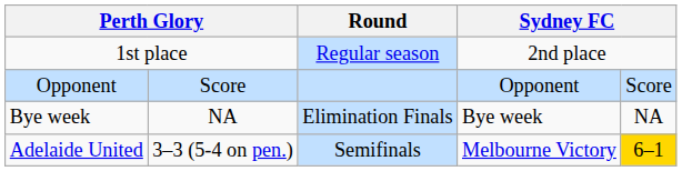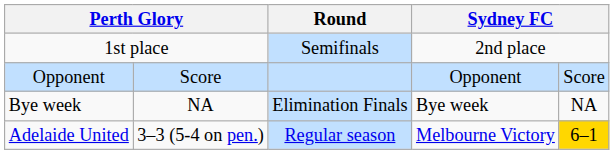 <table class="wikitable" style="text-align:center">
 <tr>
 <th colspan=2><a href='#'>Perth Glory</a></th>
 <th>Round</th>
 <th colspan=2><a href='#'>Sydney FC</a></th>
 </tr>
 <tr>
 <td colspan=2 valign=top>1st place<br></td>
-<td style="background:#c1e0ff"><a href='#'>Regular season</a></td>
+<td style="background:#c1e0ff">Semifinals</td>
 <td colspan=2 valign=top>2nd place<br></td>
 </tr>
 <tr style="background:#c1e0ff">
 <td>Opponent</td>
 <td>Score</td>
 <td></td>
 <td>Opponent</td>
 <td>Score</td>
 </tr>
 <tr>
 <td align=left>Bye week</td>
 <td>NA</td>
 <td style="background:#c1e0ff">Elimination Finals</td>
 <td align=left>Bye week</td>
 <td>NA</td>
 </tr>
 <tr>
 <td align=left><a href='#'>Adelaide United</a></td>
 <td>3–3 (5-4 on <a href='#'>pen.</a>)</td>
-<td style="background:#c1e0ff">Semifinals</td>
+<td style="background:#c1e0ff"><a href='#'>Regular season</a></td>
 <td align=left><a href='#'>Melbourne Victory</a></td>
 <td style="background: gold;">6–1</td>
 </tr>
 </table>
